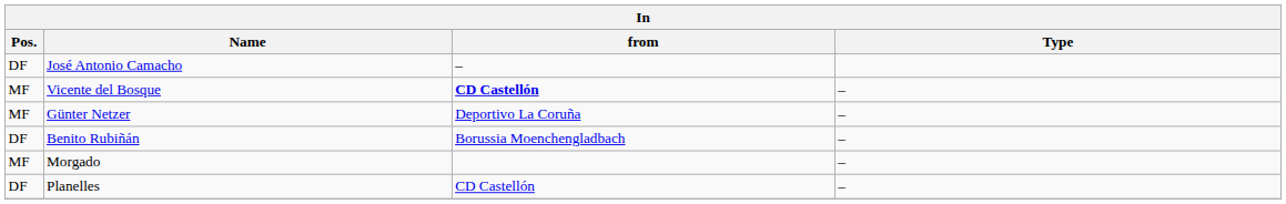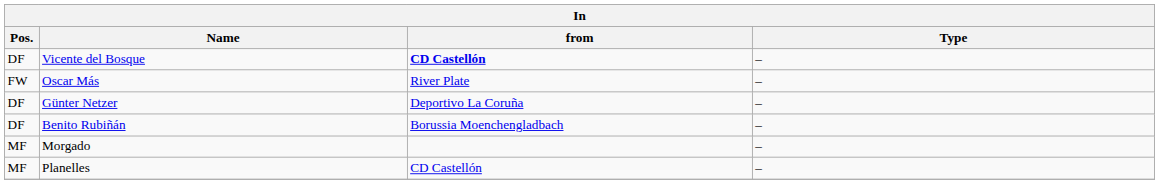 <table class="wikitable" style="font-size:90%;width:99%;">
 <tr>
 <th colspan="4">In</th>
 </tr>
 <tr>
 <th width=3%>Pos.</th>
 <th width=32%>Name</th>
 <th width=30%>from</th>
 <th width=35%>Type</th>
 </tr>
 <tr>
 <td>DF</td>
-<td><a href='#'>José Antonio Camacho</a></td>
-<td>–</td>
-<td></td>
-</tr>
-<tr>
-<td>MF</td>
 <td><a href='#'>Vicente del Bosque</a></td>
 <td><strong><a href='#'>CD Castellón</a></strong></td>
 <td>–</td>
 </tr>
 <tr>
-<td>MF</td>
+<td>FW</td>
+<td><a href='#'>Oscar Más</a></td>
+<td><a href='#'>River Plate</a></td>
+<td>–</td>
+</tr>
+<tr>
+<td>DF</td>
 <td><a href='#'>Günter Netzer</a></td>
 <td><a href='#'>Deportivo La Coruña</a></td>
 <td>–</td>
 </tr>
 <tr>
 <td>DF</td>
 <td><a href='#'>Benito Rubiñán</a></td>
 <td><a href='#'>Borussia Moenchengladbach</a></td>
 <td>–</td>
 </tr>
 <tr>
 <td>MF</td>
 <td>Morgado</td>
 <td></td>
 <td>–</td>
 </tr>
 <tr>
-<td>DF</td>
+<td>MF</td>
 <td>Planelles</td>
 <td><a href='#'>CD Castellón</a></td>
 <td>–</td>
 </tr>
 <tr>
 </tr>
 </table>
